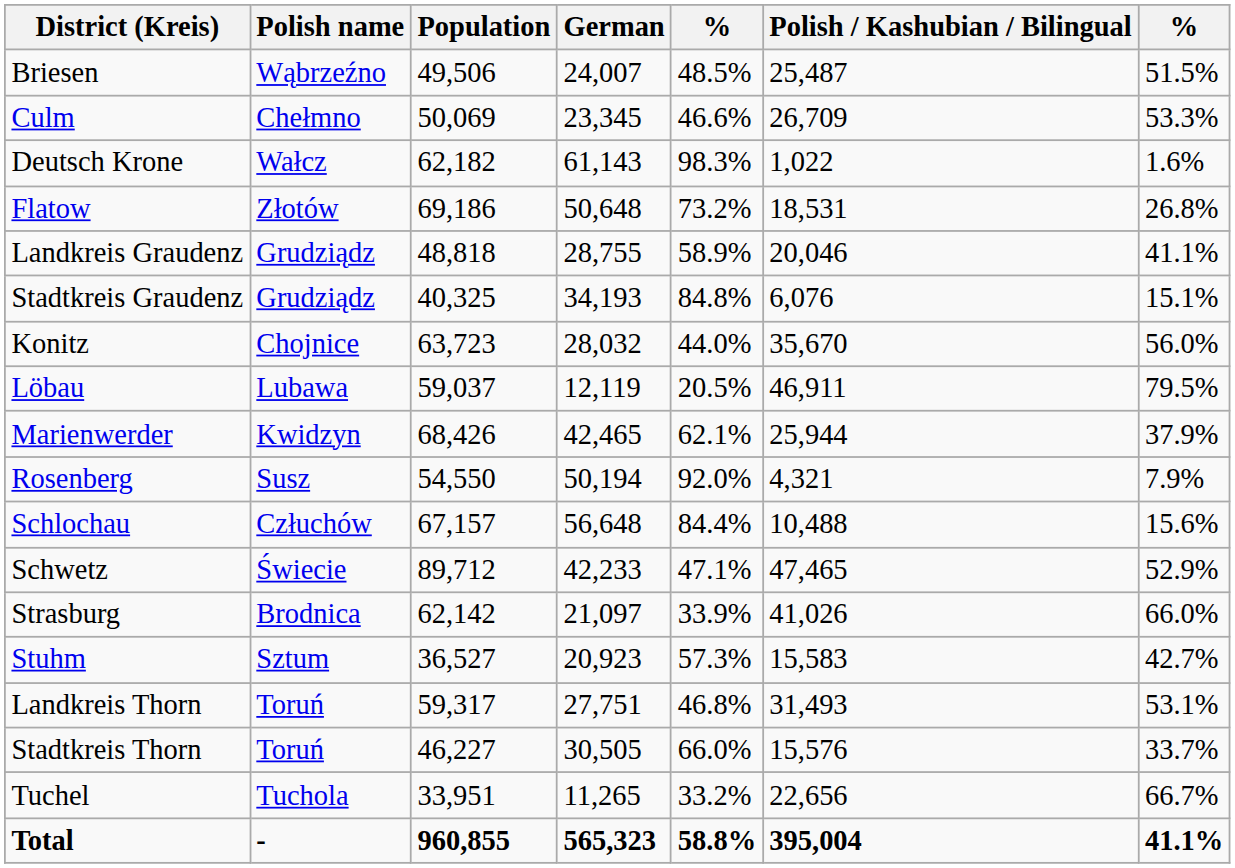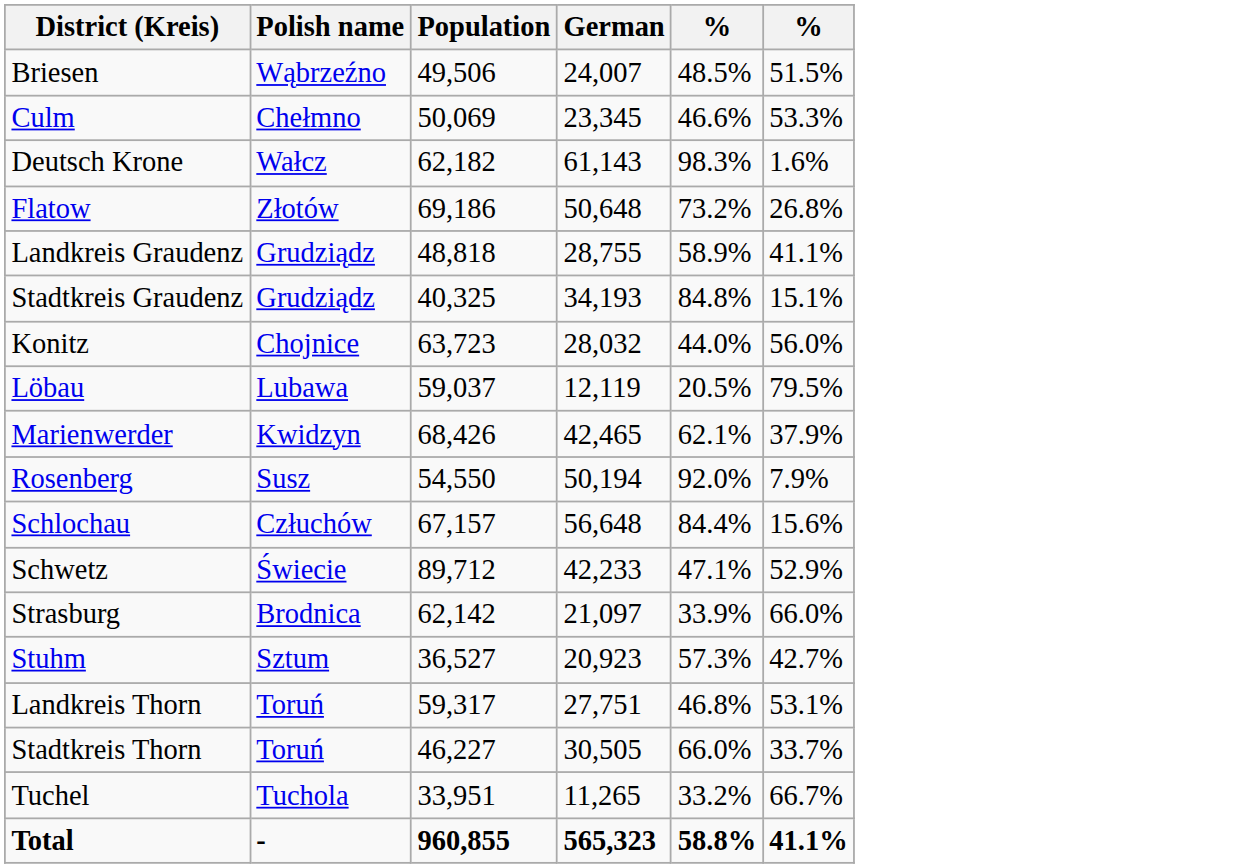 <table class="wikitable sortable">
 <tr>
 <th>District (Kreis)</th>
 <th>Polish name</th>
 <th>Population</th>
 <th>German</th>
 <th>%</th>
-<th>Polish / Kashubian / Bilingual</th>
 <th>%</th>
 </tr>
 <tr>
 <td>Briesen</td>
 <td><a href='#'>Wąbrzeźno</a></td>
 <td>49,506</td>
 <td>24,007</td>
 <td>48.5%</td>
-<td>25,487</td>
 <td>51.5%</td>
 </tr>
 <tr>
 <td><a href='#'>Culm</a></td>
 <td><a href='#'>Chełmno</a></td>
 <td>50,069</td>
 <td>23,345</td>
 <td>46.6%</td>
-<td>26,709</td>
 <td>53.3%</td>
 </tr>
 <tr>
 <td>Deutsch Krone</td>
 <td><a href='#'>Wałcz</a></td>
 <td>62,182</td>
 <td>61,143</td>
 <td>98.3%</td>
-<td>1,022</td>
 <td>1.6%</td>
 </tr>
 <tr>
 <td><a href='#'>Flatow</a></td>
 <td><a href='#'>Złotów</a></td>
 <td>69,186</td>
 <td>50,648</td>
 <td>73.2%</td>
-<td>18,531</td>
 <td>26.8%</td>
 </tr>
 <tr>
 <td>Landkreis Graudenz</td>
 <td><a href='#'>Grudziądz</a></td>
 <td>48,818</td>
 <td>28,755</td>
 <td>58.9%</td>
-<td>20,046</td>
 <td>41.1%</td>
 </tr>
 <tr>
 <td>Stadtkreis Graudenz</td>
 <td><a href='#'>Grudziądz</a></td>
 <td>40,325</td>
 <td>34,193</td>
 <td>84.8%</td>
-<td>6,076</td>
 <td>15.1%</td>
 </tr>
 <tr>
 <td>Konitz</td>
 <td><a href='#'>Chojnice</a></td>
 <td>63,723</td>
 <td>28,032</td>
 <td>44.0%</td>
-<td>35,670</td>
 <td>56.0%</td>
 </tr>
 <tr>
 <td><a href='#'>Löbau</a></td>
 <td><a href='#'>Lubawa</a></td>
 <td>59,037</td>
 <td>12,119</td>
 <td>20.5%</td>
-<td>46,911</td>
 <td>79.5%</td>
 </tr>
 <tr>
 <td><a href='#'>Marienwerder</a></td>
 <td><a href='#'>Kwidzyn</a></td>
 <td>68,426</td>
 <td>42,465</td>
 <td>62.1%</td>
-<td>25,944</td>
 <td>37.9%</td>
 </tr>
 <tr>
 <td><a href='#'>Rosenberg</a></td>
 <td><a href='#'>Susz</a></td>
 <td>54,550</td>
 <td>50,194</td>
 <td>92.0%</td>
-<td>4,321</td>
 <td>7.9%</td>
 </tr>
 <tr>
 <td><a href='#'>Schlochau</a></td>
 <td><a href='#'>Człuchów</a></td>
 <td>67,157</td>
 <td>56,648</td>
 <td>84.4%</td>
-<td>10,488</td>
 <td>15.6%</td>
 </tr>
 <tr>
 <td>Schwetz</td>
 <td><a href='#'>Świecie</a></td>
 <td>89,712</td>
 <td>42,233</td>
 <td>47.1%</td>
-<td>47,465</td>
 <td>52.9%</td>
 </tr>
 <tr>
 <td>Strasburg</td>
 <td><a href='#'>Brodnica</a></td>
 <td>62,142</td>
 <td>21,097</td>
 <td>33.9%</td>
-<td>41,026</td>
 <td>66.0%</td>
 </tr>
 <tr>
 <td><a href='#'>Stuhm</a></td>
 <td><a href='#'>Sztum</a></td>
 <td>36,527</td>
 <td>20,923</td>
 <td>57.3%</td>
-<td>15,583</td>
 <td>42.7%</td>
 </tr>
 <tr>
 <td>Landkreis Thorn</td>
 <td><a href='#'>Toruń</a></td>
 <td>59,317</td>
 <td>27,751</td>
 <td>46.8%</td>
-<td>31,493</td>
 <td>53.1%</td>
 </tr>
 <tr>
 <td>Stadtkreis Thorn</td>
 <td><a href='#'>Toruń</a></td>
 <td>46,227</td>
 <td>30,505</td>
 <td>66.0%</td>
-<td>15,576</td>
 <td>33.7%</td>
 </tr>
 <tr>
 <td>Tuchel</td>
 <td><a href='#'>Tuchola</a></td>
 <td>33,951</td>
 <td>11,265</td>
 <td>33.2%</td>
-<td>22,656</td>
 <td>66.7%</td>
 </tr>
 <tr>
 <td><strong>Total</strong></td>
 <td><strong>-</strong></td>
 <td><strong>960,855</strong></td>
 <td><strong>565,323</strong></td>
 <td><strong>58.8%</strong></td>
-<td><strong>395,004</strong></td>
 <td><strong>41.1%</strong></td>
 </tr>
 </table>
